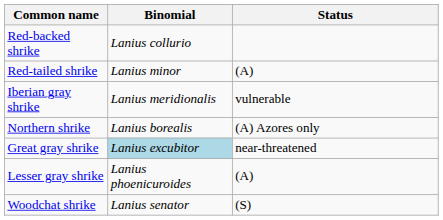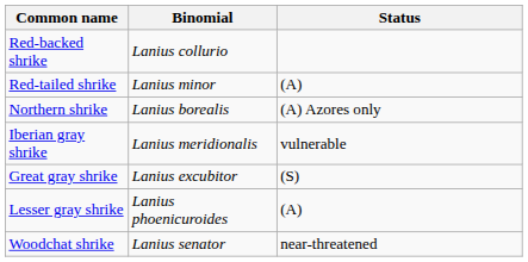 <table width=60% class="wikitable">
 <tr>
 <th width=15%>Common name</th>
 <th width=15%>Binomial</th>
 <th width=30%>Status</th>
 </tr>
 <tr>
 <td><a href='#'>Red-backed shrike</a></td>
 <td><em>Lanius collurio</em></td>
 <td></td>
 </tr>
 <tr>
 <td><a href='#'>Red-tailed shrike</a></td>
 <td><em>Lanius minor</em></td>
 <td>(A)</td>
 </tr>
 <tr>
+<td><a href='#'>Northern shrike</a></td>
+<td><em>Lanius borealis</em></td>
+<td>(A) Azores only</td>
+</tr>
+<tr>
 <td><a href='#'>Iberian gray shrike</a></td>
 <td><em>Lanius meridionalis</em></td>
 <td>vulnerable</td>
 </tr>
 <tr>
-<td><a href='#'>Northern shrike</a></td>
-<td><em>Lanius borealis</em></td>
-<td>(A) Azores only</td>
-</tr>
-<tr>
 <td><a href='#'>Great gray shrike</a></td>
-<td style="background: lightblue;"><em>Lanius excubitor</em></td>
-<td>near-threatened</td>
+<td><em>Lanius excubitor</em></td>
+<td>(S)</td>
 </tr>
 <tr>
 <td><a href='#'>Lesser gray shrike</a></td>
 <td><em>Lanius phoenicuroides</em></td>
 <td>(A)</td>
 </tr>
 <tr>
 <td><a href='#'>Woodchat shrike</a></td>
 <td><em>Lanius senator</em></td>
-<td>(S)</td>
+<td>near-threatened</td>
 </tr>
 </table>
